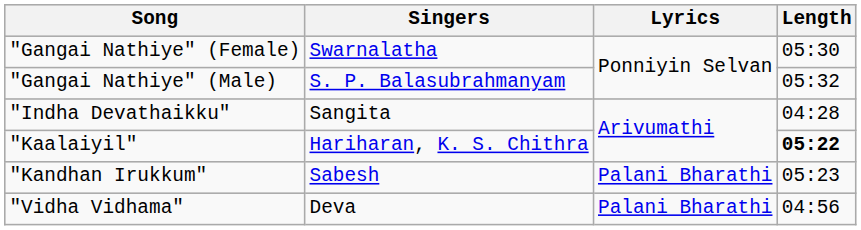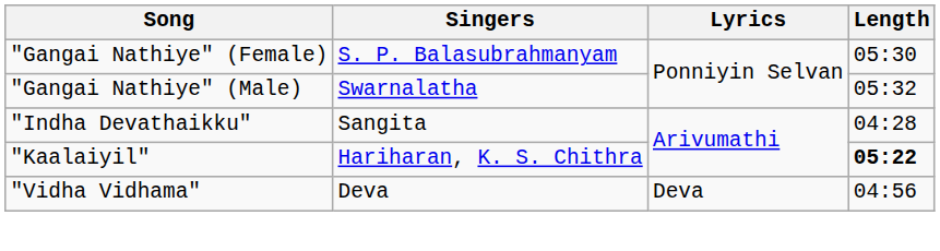 <table class="wikitable" style="font-size: 95%;">
 <tr>
 <th>Song</th>
 <th>Singers</th>
 <th>Lyrics</th>
 <th>Length</th>
 </tr>
 <tr>
 <td>"Gangai Nathiye" (Female)</td>
-<td><a href='#'>Swarnalatha</a></td>
+<td><a href='#'>S. P. Balasubrahmanyam</a></td>
 <td rowspan=2>Ponniyin Selvan</td>
 <td>05:30</td>
 </tr>
 <tr>
 <td>"Gangai Nathiye" (Male)</td>
-<td><a href='#'>S. P. Balasubrahmanyam</a></td>
+<td><a href='#'>Swarnalatha</a></td>
 <td>05:32</td>
 </tr>
 <tr>
 <td>"Indha Devathaikku"</td>
 <td>Sangita</td>
 <td rowspan="2"><a href='#'>Arivumathi</a></td>
 <td>04:28</td>
 </tr>
 <tr>
 <td>"Kaalaiyil"</td>
 <td><a href='#'>Hariharan</a>, <a href='#'>K. S. Chithra</a></td>
 <td><strong>05:22</strong></td>
 </tr>
 <tr>
-<td>"Kandhan Irukkum"</td>
-<td><a href='#'>Sabesh</a></td>
-<td><a href='#'>Palani Bharathi</a></td>
-<td>05:23</td>
-</tr>
-<tr>
 <td>"Vidha Vidhama"</td>
 <td>Deva</td>
-<td><a href='#'>Palani Bharathi</a></td>
+<td>Deva</td>
 <td>04:56</td>
 </tr>
 </table>
